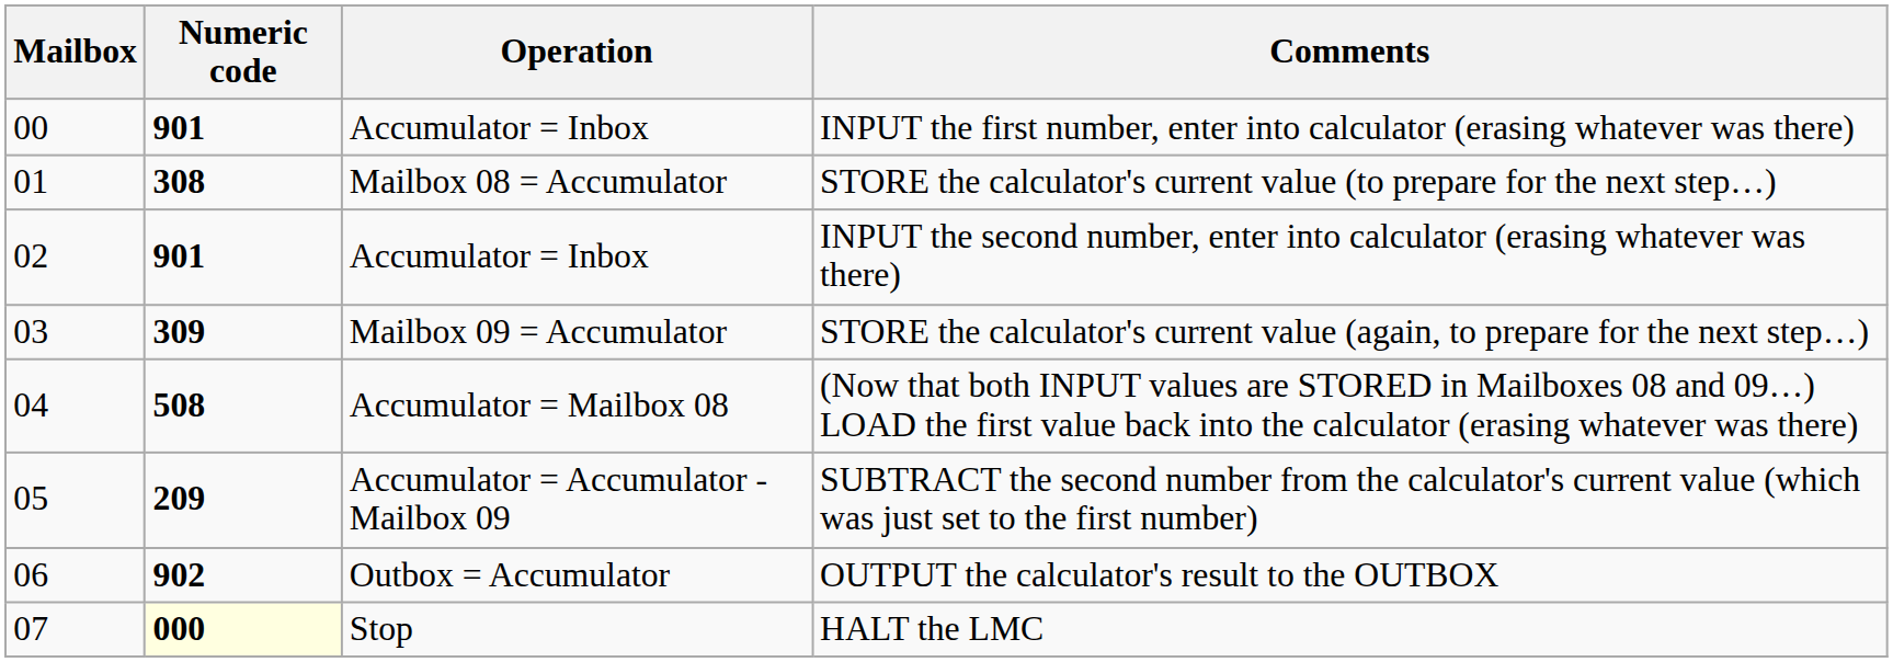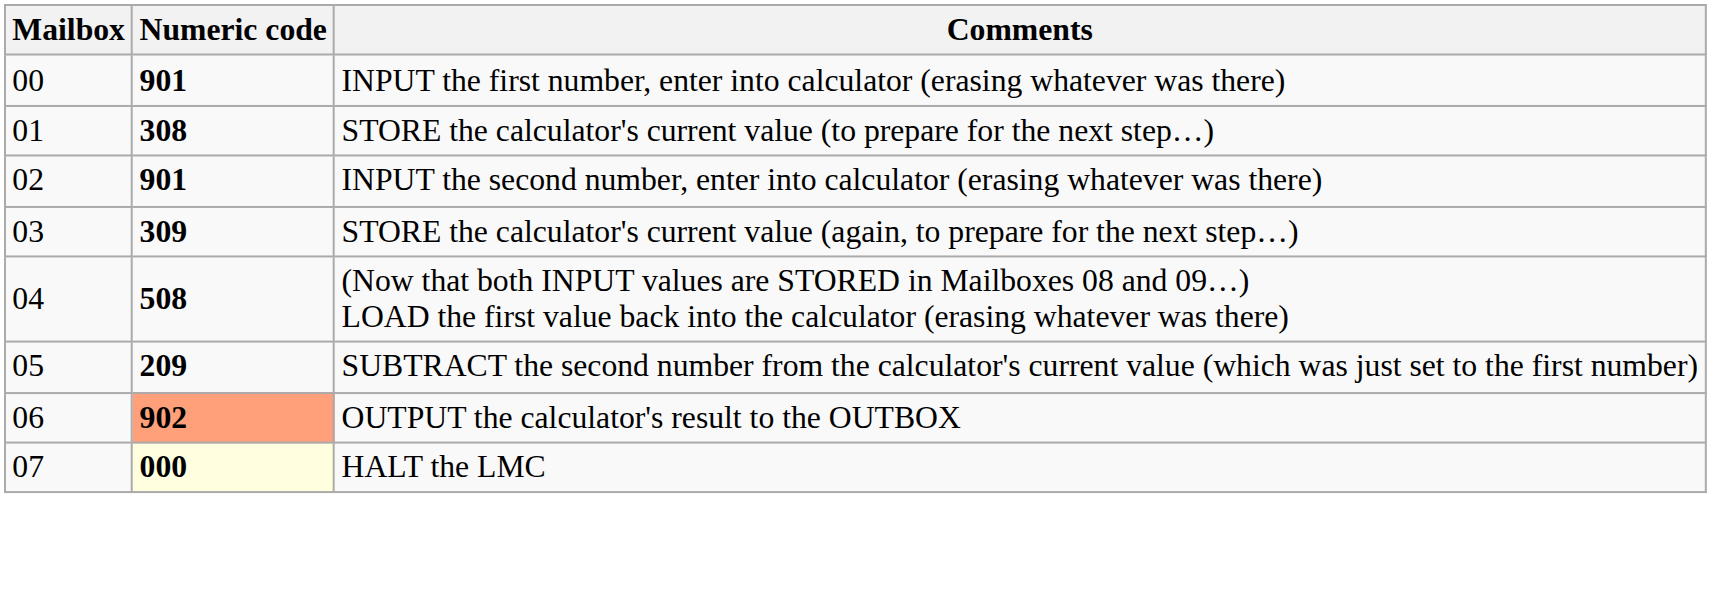 <table class="wikitable">
 <tr>
 <th>Mailbox</th>
 <th>Numeric code</th>
-<th>Operation</th>
 <th>Comments</th>
 </tr>
 <tr>
 <td>00</td>
 <td><strong>901</strong></td>
-<td>Accumulator = Inbox</td>
 <td>INPUT the first number, enter into calculator (erasing whatever was there)</td>
 </tr>
 <tr>
 <td>01</td>
 <td><strong>308</strong></td>
-<td>Mailbox 08 = Accumulator</td>
 <td>STORE the calculator's current value (to prepare for the next step…)</td>
 </tr>
 <tr>
 <td>02</td>
 <td><strong>901</strong></td>
-<td>Accumulator = Inbox</td>
 <td>INPUT the second number, enter into calculator (erasing whatever was there)</td>
 </tr>
 <tr>
 <td>03</td>
 <td><strong>309</strong></td>
-<td>Mailbox 09 = Accumulator</td>
 <td>STORE the calculator's current value (again, to prepare for the next step…)</td>
 </tr>
 <tr>
 <td>04</td>
 <td><strong>508</strong></td>
-<td>Accumulator = Mailbox 08</td>
 <td>(Now that both INPUT values are STORED in Mailboxes 08 and 09…)<br>LOAD the first value back into the calculator (erasing whatever was there)</td>
 </tr>
 <tr>
 <td>05</td>
 <td><strong>209</strong></td>
-<td>Accumulator = Accumulator - Mailbox 09</td>
 <td>SUBTRACT the second number from the calculator's current value (which was just set to the first number)</td>
 </tr>
 <tr>
 <td>06</td>
-<td><strong>902</strong></td>
-<td>Outbox = Accumulator</td>
+<td style="background: lightsalmon;"><strong>902</strong></td>
 <td>OUTPUT the calculator's result to the OUTBOX</td>
 </tr>
 <tr>
 <td>07</td>
 <td style="background: lightyellow;"><strong>000</strong></td>
-<td>Stop</td>
 <td>HALT the LMC</td>
 </tr>
 </table>
